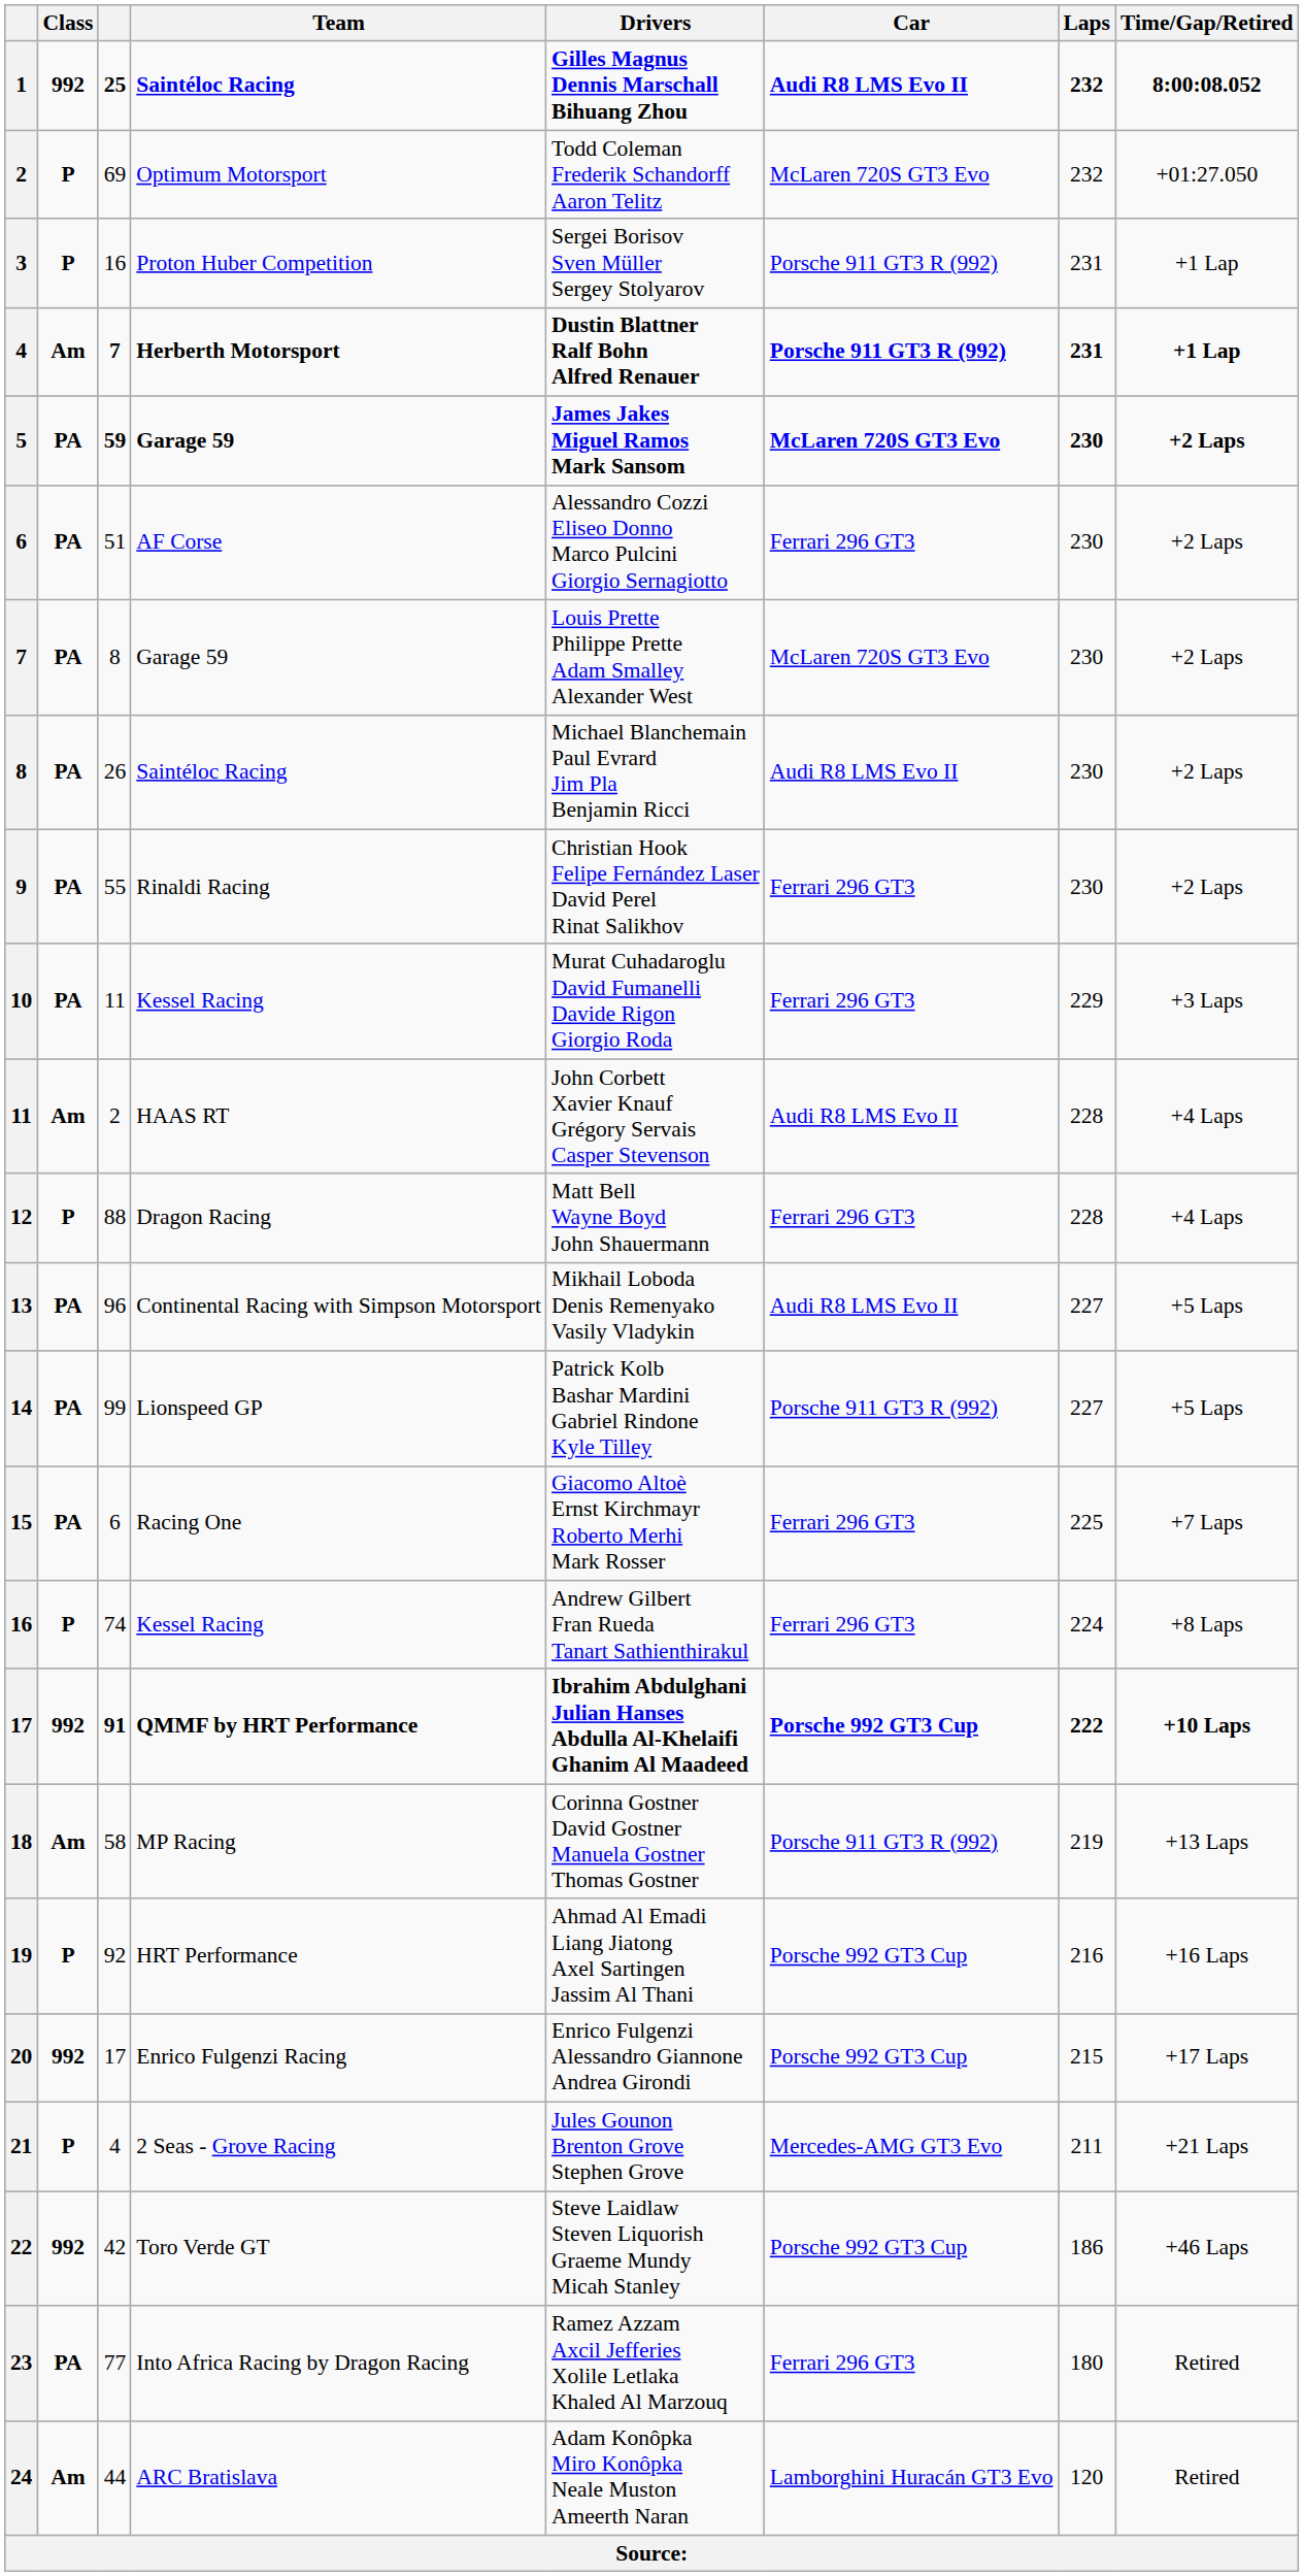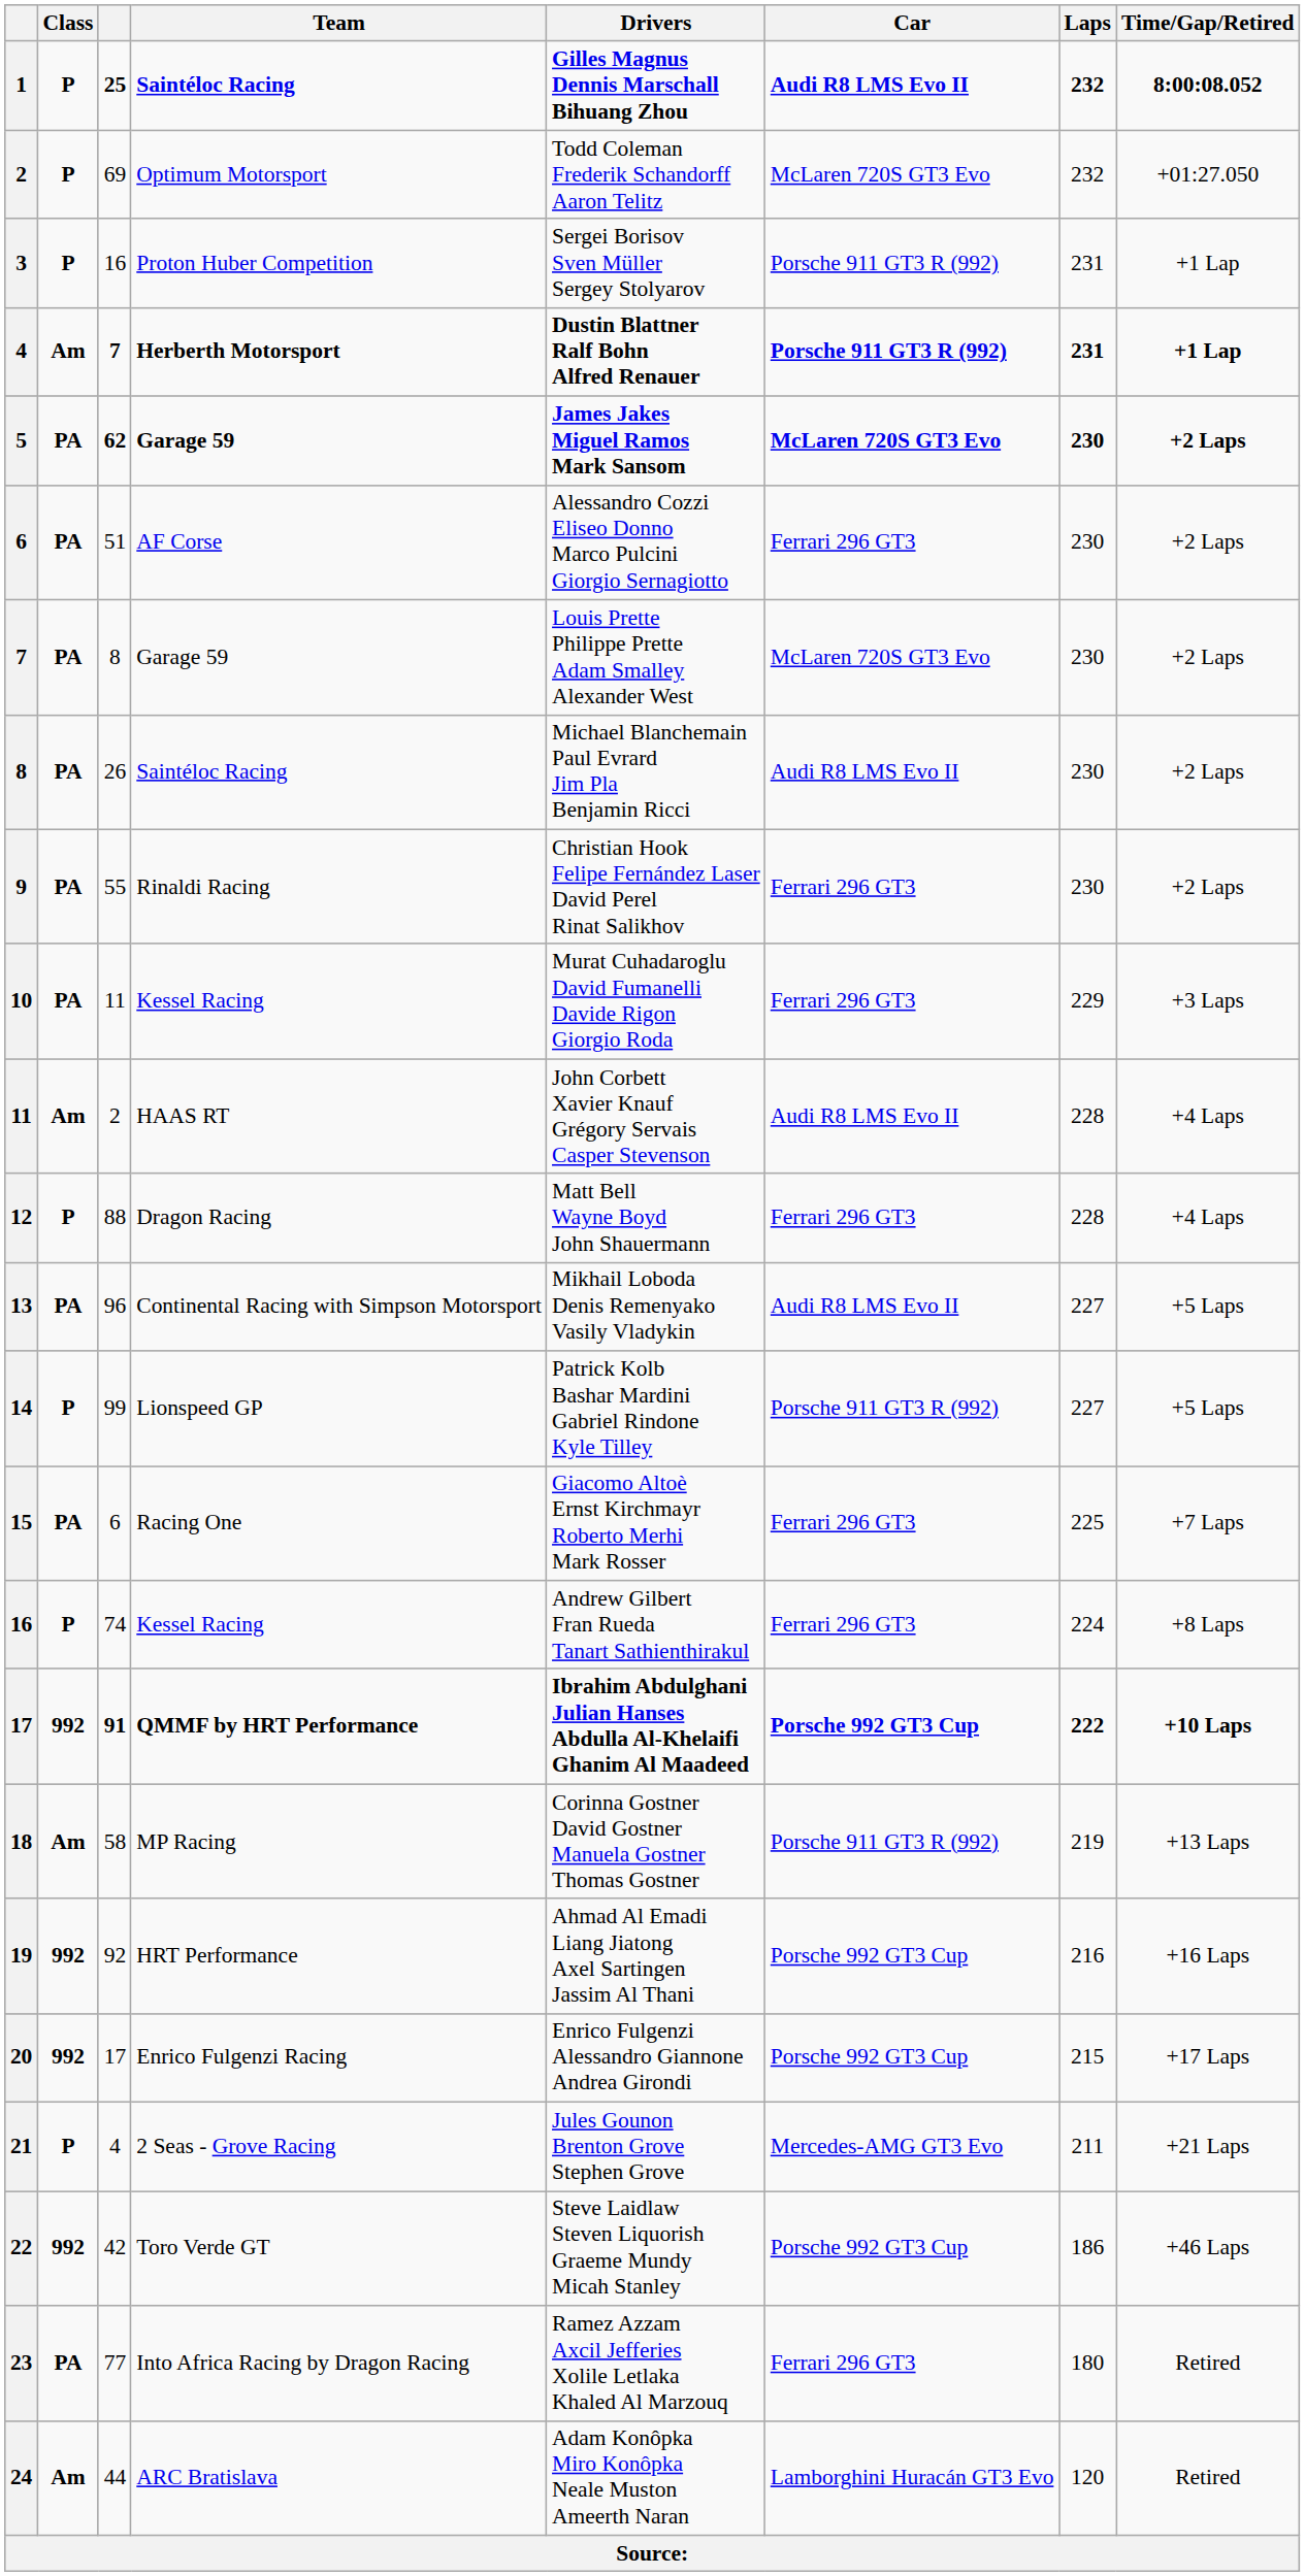 <table class="wikitable" style="font-size: 85%;">
 <tr>
 <th></th>
 <th>Class</th>
 <th></th>
 <th>Team</th>
 <th>Drivers</th>
 <th>Car</th>
 <th>Laps</th>
 <th>Time/Gap/Retired</th>
 </tr>
 <tr>
 <th>1</th>
-<td align="center"><strong><span>992</span></strong></td>
+<td align="center"><strong><span>P</span></strong></td>
 <td align="center"><strong>25</strong></td>
 <td><strong> <a href='#'>Saintéloc Racing</a></strong></td>
 <td><strong> <a href='#'>Gilles Magnus</a><br> <a href='#'>Dennis Marschall</a><br> Bihuang Zhou</strong></td>
 <td><strong><a href='#'>Audi R8 LMS Evo II</a></strong></td>
 <td align="center"><strong>232</strong></td>
 <td align="center"><strong>8:00:08.052</strong></td>
 </tr>
 <tr>
 <th>2</th>
 <td align="center"><strong><span>P</span></strong></td>
 <td align="center">69</td>
 <td> <a href='#'>Optimum Motorsport</a></td>
 <td> Todd Coleman<br> <a href='#'>Frederik Schandorff</a><br> <a href='#'>Aaron Telitz</a></td>
 <td><a href='#'>McLaren 720S GT3 Evo</a></td>
 <td align="center">232</td>
 <td align="center">+01:27.050</td>
 </tr>
 <tr>
 <th>3</th>
 <td align="center"><strong><span>P</span></strong></td>
 <td align="center">16</td>
 <td> <a href='#'>Proton Huber Competition</a></td>
 <td> Sergei Borisov<br> <a href='#'>Sven Müller</a><br> Sergey Stolyarov</td>
 <td><a href='#'>Porsche 911 GT3 R (992)</a></td>
 <td align="center">231</td>
 <td align="center">+1 Lap</td>
 </tr>
 <tr>
 <th>4</th>
 <td align="center"><strong><span>Am</span></strong></td>
 <td align="center"><strong>7</strong></td>
 <td><strong> Herberth Motorsport</strong></td>
 <td><strong> Dustin Blattner<br> Ralf Bohn<br> Alfred Renauer</strong></td>
 <td><strong><a href='#'>Porsche 911 GT3 R (992)</a></strong></td>
 <td align="center"><strong>231</strong></td>
 <td align="center"><strong>+1 Lap</strong></td>
 </tr>
 <tr>
 <th>5</th>
 <td align="center"><strong><span>PA</span></strong></td>
-<td align="center"><strong>59</strong></td>
+<td align="center"><strong>62</strong></td>
 <td><strong> Garage 59</strong></td>
 <td><strong> <a href='#'>James Jakes</a><br> <a href='#'>Miguel Ramos</a><br> Mark Sansom</strong></td>
 <td><strong><a href='#'>McLaren 720S GT3 Evo</a></strong></td>
 <td align="center"><strong>230</strong></td>
 <td align="center"><strong>+2 Laps</strong></td>
 </tr>
 <tr>
 <th>6</th>
 <td align="center"><strong><span>PA</span></strong></td>
 <td align="center">51</td>
 <td> <a href='#'>AF Corse</a></td>
 <td> Alessandro Cozzi<br> <a href='#'>Eliseo Donno</a><br> Marco Pulcini<br> <a href='#'>Giorgio Sernagiotto</a></td>
 <td><a href='#'>Ferrari 296 GT3</a></td>
 <td align="center">230</td>
 <td align="center">+2 Laps</td>
 </tr>
 <tr>
 <th>7</th>
 <td align="center"><strong><span>PA</span></strong></td>
 <td align="center">8</td>
 <td> Garage 59</td>
 <td> <a href='#'>Louis Prette</a><br> Philippe Prette<br> <a href='#'>Adam Smalley</a><br> Alexander West</td>
 <td><a href='#'>McLaren 720S GT3 Evo</a></td>
 <td align="center">230</td>
 <td align="center">+2 Laps</td>
 </tr>
 <tr>
 <th>8</th>
 <td align="center"><strong><span>PA</span></strong></td>
 <td align="center">26</td>
 <td> <a href='#'>Saintéloc Racing</a></td>
 <td> Michael Blanchemain<br> Paul Evrard<br> <a href='#'>Jim Pla</a><br> Benjamin Ricci</td>
 <td><a href='#'>Audi R8 LMS Evo II</a></td>
 <td align="center">230</td>
 <td align="center">+2 Laps</td>
 </tr>
 <tr>
 <th>9</th>
 <td align="center"><strong><span>PA</span></strong></td>
 <td align="center">55</td>
 <td> Rinaldi Racing</td>
 <td> Christian Hook<br> <a href='#'>Felipe Fernández Laser</a><br> David Perel<br> Rinat Salikhov</td>
 <td><a href='#'>Ferrari 296 GT3</a></td>
 <td align="center">230</td>
 <td align="center">+2 Laps</td>
 </tr>
 <tr>
 <th>10</th>
 <td align="center"><strong><span>PA</span></strong></td>
 <td align="center">11</td>
 <td> <a href='#'>Kessel Racing</a></td>
 <td> Murat Cuhadaroglu<br> <a href='#'>David Fumanelli</a><br> <a href='#'>Davide Rigon</a><br> <a href='#'>Giorgio Roda</a></td>
 <td><a href='#'>Ferrari 296 GT3</a></td>
 <td align="center">229</td>
 <td align="center">+3 Laps</td>
 </tr>
 <tr>
 <th>11</th>
 <td align="center"><strong><span>Am</span></strong></td>
 <td align="center">2</td>
 <td> HAAS RT</td>
 <td> John Corbett<br> Xavier Knauf<br> Grégory Servais<br> <a href='#'>Casper Stevenson</a></td>
 <td><a href='#'>Audi R8 LMS Evo II</a></td>
 <td align="center">228</td>
 <td align="center">+4 Laps</td>
 </tr>
 <tr>
 <th>12</th>
 <td align="center"><strong><span>P</span></strong></td>
 <td align="center">88</td>
 <td> Dragon Racing</td>
 <td> Matt Bell<br> <a href='#'>Wayne Boyd</a><br> John Shauermann</td>
 <td><a href='#'>Ferrari 296 GT3</a></td>
 <td align="center">228</td>
 <td align="center">+4 Laps</td>
 </tr>
 <tr>
 <th>13</th>
 <td align="center"><strong><span>PA</span></strong></td>
 <td align="center">96</td>
 <td> Continental Racing with Simpson Motorsport</td>
 <td> Mikhail Loboda<br> Denis Remenyako<br> Vasily Vladykin</td>
 <td><a href='#'>Audi R8 LMS Evo II</a></td>
 <td align="center">227</td>
 <td align="center">+5 Laps</td>
 </tr>
 <tr>
 <th>14</th>
-<td align="center"><strong><span>PA</span></strong></td>
+<td align="center"><strong><span>P</span></strong></td>
 <td align="center">99</td>
 <td> Lionspeed GP</td>
 <td> Patrick Kolb<br> Bashar Mardini<br> Gabriel Rindone<br> <a href='#'>Kyle Tilley</a></td>
 <td><a href='#'>Porsche 911 GT3 R (992)</a></td>
 <td align="center">227</td>
 <td align="center">+5 Laps</td>
 </tr>
 <tr>
 <th>15</th>
 <td align="center"><strong><span>PA</span></strong></td>
 <td align="center">6</td>
 <td> Racing One</td>
 <td> <a href='#'>Giacomo Altoè</a><br> Ernst Kirchmayr<br> <a href='#'>Roberto Merhi</a><br> Mark Rosser</td>
 <td><a href='#'>Ferrari 296 GT3</a></td>
 <td align="center">225</td>
 <td align="center">+7 Laps</td>
 </tr>
 <tr>
 <th>16</th>
 <td align="center"><strong><span>P</span></strong></td>
 <td align="center">74</td>
 <td> <a href='#'>Kessel Racing</a></td>
 <td> Andrew Gilbert<br> Fran Rueda<br> <a href='#'>Tanart Sathienthirakul</a></td>
 <td><a href='#'>Ferrari 296 GT3</a></td>
 <td align="center">224</td>
 <td align="center">+8 Laps</td>
 </tr>
 <tr>
 <th>17</th>
 <td align="center"><strong><span>992</span></strong></td>
 <td align="center"><strong>91</strong></td>
 <td><strong> QMMF by HRT Performance</strong></td>
 <td><strong> Ibrahim Abdulghani<br> <a href='#'>Julian Hanses</a><br> Abdulla Al-Khelaifi<br> Ghanim Al Maadeed</strong></td>
 <td><strong><a href='#'>Porsche 992 GT3 Cup</a></strong></td>
 <td align="center"><strong>222</strong></td>
 <td align="center"><strong>+10 Laps</strong></td>
 </tr>
 <tr>
 <th>18</th>
 <td align="center"><strong><span>Am</span></strong></td>
 <td align="center">58</td>
 <td> MP Racing</td>
 <td> Corinna Gostner<br> David Gostner<br> <a href='#'>Manuela Gostner</a><br> Thomas Gostner</td>
 <td><a href='#'>Porsche 911 GT3 R (992)</a></td>
 <td align="center">219</td>
 <td align="center">+13 Laps</td>
 </tr>
 <tr>
 <th>19</th>
-<td align="center"><strong><span>P</span></strong></td>
+<td align="center"><strong><span>992</span></strong></td>
 <td align="center">92</td>
 <td> HRT Performance</td>
 <td> Ahmad Al Emadi<br> Liang Jiatong<br> Axel Sartingen<br> Jassim Al Thani</td>
 <td><a href='#'>Porsche 992 GT3 Cup</a></td>
 <td align="center">216</td>
 <td align="center">+16 Laps</td>
 </tr>
 <tr>
 <th>20</th>
 <td align="center"><strong><span>992</span></strong></td>
 <td align="center">17</td>
 <td> Enrico Fulgenzi Racing</td>
 <td> Enrico Fulgenzi<br> Alessandro Giannone<br> Andrea Girondi</td>
 <td><a href='#'>Porsche 992 GT3 Cup</a></td>
 <td align="center">215</td>
 <td align="center">+17 Laps</td>
 </tr>
 <tr>
 <th>21</th>
 <td align="center"><strong><span>P</span></strong></td>
 <td align="center">4</td>
 <td> 2 Seas - <a href='#'>Grove Racing</a></td>
 <td> <a href='#'>Jules Gounon</a><br> <a href='#'>Brenton Grove</a><br> Stephen Grove</td>
 <td><a href='#'>Mercedes-AMG GT3 Evo</a></td>
 <td align="center">211</td>
 <td align="center">+21 Laps</td>
 </tr>
 <tr>
 <th>22</th>
 <td align="center"><strong><span>992</span></strong></td>
 <td align="center">42</td>
 <td> Toro Verde GT</td>
 <td> Steve Laidlaw<br> Steven Liquorish<br> Graeme Mundy<br> Micah Stanley</td>
 <td><a href='#'>Porsche 992 GT3 Cup</a></td>
 <td align="center">186</td>
 <td align="center">+46 Laps</td>
 </tr>
 <tr>
 <th>23</th>
 <td align="center"><strong><span>PA</span></strong></td>
 <td align="center">77</td>
 <td> Into Africa Racing by Dragon Racing</td>
 <td> Ramez Azzam<br> <a href='#'>Axcil Jefferies</a><br> Xolile Letlaka<br> Khaled Al Marzouq</td>
 <td><a href='#'>Ferrari 296 GT3</a></td>
 <td align="center">180</td>
 <td align="center">Retired</td>
 </tr>
 <tr>
 <th>24</th>
 <td align="center"><strong><span>Am</span></strong></td>
 <td align="center">44</td>
 <td> <a href='#'>ARC Bratislava</a></td>
 <td> Adam Konôpka<br> <a href='#'>Miro Konôpka</a><br> Neale Muston<br> Ameerth Naran</td>
 <td><a href='#'>Lamborghini Huracán GT3 Evo</a></td>
 <td align="center">120</td>
 <td align="center">Retired</td>
 </tr>
 <tr>
 <th colspan="8">Source:</th>
 </tr>
 </table>
